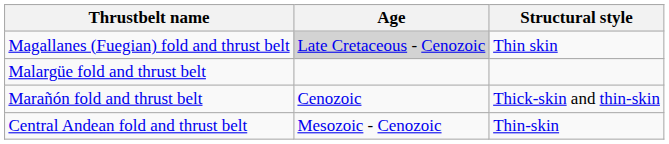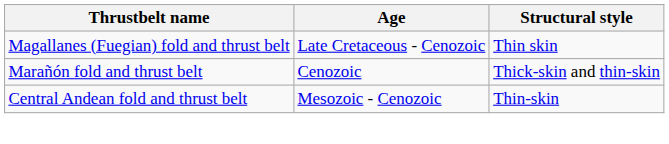 <table class="wikitable">
 <tr>
 <th>Thrustbelt name</th>
 <th>Age</th>
 <th>Structural style</th>
 </tr>
 <tr>
 <td><a href='#'>Magallanes (Fuegian) fold and thrust belt</a></td>
-<td style="background: lightgrey;"><a href='#'>Late Cretaceous</a> - <a href='#'>Cenozoic</a></td>
+<td><a href='#'>Late Cretaceous</a> - <a href='#'>Cenozoic</a></td>
 <td><a href='#'>Thin skin</a></td>
-</tr>
-<tr>
-<td><a href='#'>Malargüe fold and thrust belt</a></td>
-<td></td>
-<td></td>
 </tr>
 <tr>
 <td><a href='#'>Marañón fold and thrust belt</a></td>
 <td><a href='#'>Cenozoic</a></td>
 <td><a href='#'>Thick-skin</a> and <a href='#'>thin-skin</a></td>
 </tr>
 <tr>
 <td><a href='#'>Central Andean fold and thrust belt</a></td>
 <td><a href='#'>Mesozoic</a> - <a href='#'>Cenozoic</a></td>
 <td><a href='#'>Thin-skin</a></td>
 </tr>
 </table>
